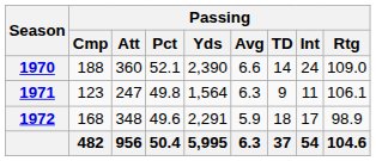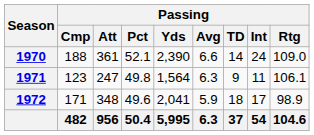 <table class="wikitable" style="text-align: center;">
 <tr>
 <th rowspan="2">Season</th>
 <th colspan="8">Passing</th>
 </tr>
 <tr>
 <th>Cmp</th>
 <th>Att</th>
 <th>Pct</th>
 <th>Yds</th>
 <th>Avg</th>
 <th>TD</th>
 <th>Int</th>
 <th>Rtg</th>
 </tr>
 <tr>
 <th><a href='#'>1970</a></th>
 <td>188</td>
-<td>360</td>
+<td>361</td>
 <td>52.1</td>
 <td>2,390</td>
 <td>6.6</td>
 <td>14</td>
 <td>24</td>
 <td>109.0</td>
 </tr>
 <tr>
 <th><a href='#'>1971</a></th>
 <td>123</td>
 <td>247</td>
 <td>49.8</td>
 <td>1,564</td>
 <td>6.3</td>
 <td>9</td>
 <td>11</td>
 <td>106.1</td>
 </tr>
 <tr>
 <th><a href='#'>1972</a></th>
-<td>168</td>
+<td>171</td>
 <td>348</td>
 <td>49.6</td>
-<td>2,291</td>
+<td>2,041</td>
 <td>5.9</td>
 <td>18</td>
 <td>17</td>
 <td>98.9</td>
 </tr>
 <tr>
 <th></th>
 <th>482</th>
 <th>956</th>
 <th>50.4</th>
 <th>5,995</th>
 <th>6.3</th>
 <th>37</th>
 <th>54</th>
 <th>104.6</th>
 </tr>
 </table>
